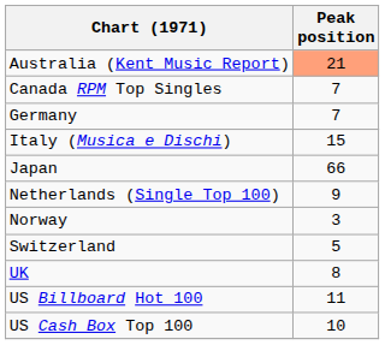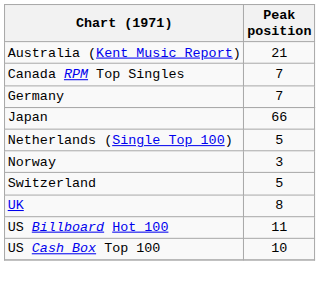 <table class="wikitable plainrowheaders sortable">
 <tr>
 <th>Chart (1971)</th>
 <th>Peak<br>position</th>
 </tr>
 <tr>
 <td>Australia (<a href='#'>Kent Music Report</a>)</td>
-<td style="background: lightsalmon; text-align:center;">21</td>
+<td style="text-align:center;">21</td>
 </tr>
 <tr>
 <td>Canada <em><a href='#'>RPM</a></em> Top Singles</td>
 <td style="text-align:center;">7</td>
 </tr>
 <tr>
 <td>Germany</td>
 <td style="text-align:center;">7</td>
 </tr>
 <tr>
 </tr>
 <tr>
-<td>Italy (<em><a href='#'>Musica e Dischi</a></em>)</td>
-<td align="center">15</td>
-</tr>
-<tr>
 <td>Japan</td>
 <td style="text-align:center;">66</td>
 </tr>
 <tr>
 <td>Netherlands (<a href='#'>Single Top 100</a>)</td>
-<td align="center">9</td>
+<td align="center">5</td>
 </tr>
 <tr>
 <td>Norway</td>
 <td style="text-align:center;">3</td>
 </tr>
 <tr>
 <td>Switzerland</td>
 <td style="text-align:center;">5</td>
 </tr>
 <tr>
 <td><a href='#'>UK</a></td>
 <td style="text-align:center;">8</td>
 </tr>
 <tr>
 <td>US <em><a href='#'>Billboard</a></em> <a href='#'>Hot 100</a></td>
 <td style="text-align:center;">11</td>
 </tr>
 <tr>
 <td>US <a href='#'><em>Cash Box</em></a> Top 100</td>
 <td align="center">10</td>
 </tr>
 <tr>
 </tr>
 </table>
